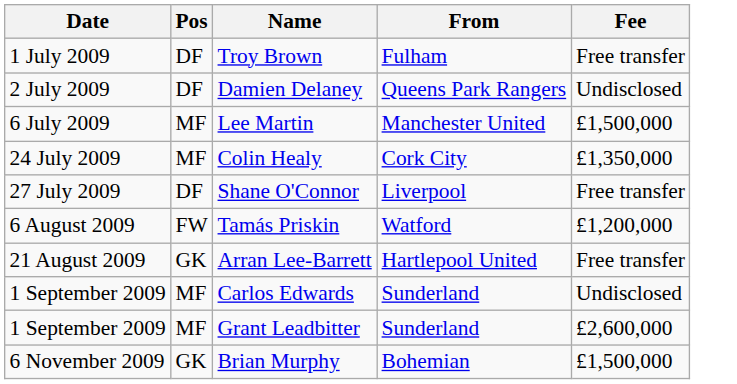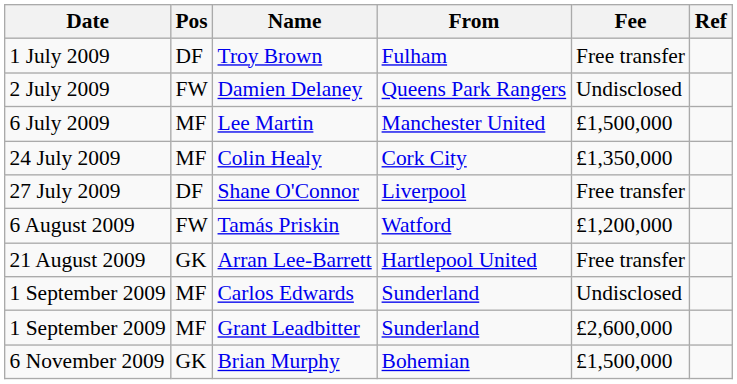 <table class="wikitable">
 <tr>
 <th>Date</th>
 <th>Pos</th>
 <th>Name</th>
 <th>From</th>
 <th>Fee</th>
+<th>Ref</th>
 </tr>
 <tr>
 <td>1 July 2009</td>
 <td>DF</td>
 <td> <a href='#'>Troy Brown</a></td>
 <td> <a href='#'>Fulham</a></td>
 <td>Free transfer</td>
+<td></td>
 </tr>
 <tr>
 <td>2 July 2009</td>
-<td>DF</td>
+<td>FW</td>
 <td> <a href='#'>Damien Delaney</a></td>
 <td> <a href='#'>Queens Park Rangers</a></td>
 <td>Undisclosed</td>
+<td></td>
 </tr>
 <tr>
 <td>6 July 2009</td>
 <td>MF</td>
 <td> <a href='#'>Lee Martin</a></td>
 <td> <a href='#'>Manchester United</a></td>
 <td>£1,500,000</td>
+<td></td>
 </tr>
 <tr>
 <td>24 July 2009</td>
 <td>MF</td>
 <td> <a href='#'>Colin Healy</a></td>
 <td> <a href='#'>Cork City</a></td>
 <td>£1,350,000</td>
+<td></td>
 </tr>
 <tr>
 <td>27 July 2009</td>
 <td>DF</td>
 <td> <a href='#'>Shane O'Connor</a></td>
 <td> <a href='#'>Liverpool</a></td>
 <td>Free transfer</td>
+<td></td>
 </tr>
 <tr>
 <td>6 August 2009</td>
 <td>FW</td>
 <td> <a href='#'>Tamás Priskin</a></td>
 <td> <a href='#'>Watford</a></td>
 <td>£1,200,000</td>
+<td></td>
 </tr>
 <tr>
 <td>21 August 2009</td>
 <td>GK</td>
 <td> <a href='#'>Arran Lee-Barrett</a></td>
 <td> <a href='#'>Hartlepool United</a></td>
 <td>Free transfer</td>
+<td></td>
 </tr>
 <tr>
 <td>1 September 2009</td>
 <td>MF</td>
 <td> <a href='#'>Carlos Edwards</a></td>
 <td> <a href='#'>Sunderland</a></td>
 <td>Undisclosed</td>
+<td></td>
 </tr>
 <tr>
 <td>1 September 2009</td>
 <td>MF</td>
 <td> <a href='#'>Grant Leadbitter</a></td>
 <td> <a href='#'>Sunderland</a></td>
 <td>£2,600,000</td>
+<td></td>
 </tr>
 <tr>
 <td>6 November 2009</td>
 <td>GK</td>
 <td> <a href='#'>Brian Murphy</a></td>
 <td> <a href='#'>Bohemian</a></td>
 <td>£1,500,000</td>
+<td></td>
 </tr>
 </table>
